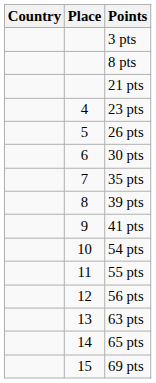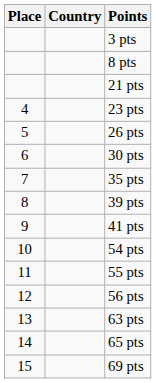 <table class=wikitable>
 <tr>
+<th>Place</th>
 <th>Country</th>
-<th>Place</th>
 <th>Points</th>
 </tr>
 <tr>
+<td align=center></td>
 <td></td>
-<td align=center></td>
 <td>3 pts</td>
 </tr>
 <tr>
+<td align=center></td>
 <td></td>
-<td align=center></td>
 <td>8 pts</td>
 </tr>
 <tr>
+<td align=center></td>
 <td></td>
-<td align=center></td>
 <td>21 pts</td>
 </tr>
 <tr>
+<td align=center>4</td>
 <td></td>
-<td align=center>4</td>
 <td>23 pts</td>
 </tr>
 <tr>
+<td align=center>5</td>
 <td></td>
-<td align=center>5</td>
 <td>26 pts</td>
 </tr>
 <tr>
+<td align=center>6</td>
 <td></td>
-<td align=center>6</td>
 <td>30 pts</td>
 </tr>
 <tr>
+<td align=center>7</td>
 <td></td>
-<td align=center>7</td>
 <td>35 pts</td>
 </tr>
 <tr>
+<td align=center>8</td>
 <td></td>
-<td align=center>8</td>
 <td>39 pts</td>
 </tr>
 <tr>
+<td align=center>9</td>
 <td></td>
-<td align=center>9</td>
 <td>41 pts</td>
 </tr>
 <tr>
+<td align=center>10</td>
 <td></td>
-<td align=center>10</td>
 <td>54 pts</td>
 </tr>
 <tr>
+<td align=center>11</td>
 <td></td>
-<td align=center>11</td>
 <td>55 pts</td>
 </tr>
 <tr>
+<td align=center>12</td>
 <td></td>
-<td align=center>12</td>
 <td>56 pts</td>
 </tr>
 <tr>
+<td align=center>13</td>
 <td></td>
-<td align=center>13</td>
 <td>63 pts</td>
 </tr>
 <tr>
+<td align=center>14</td>
 <td></td>
-<td align=center>14</td>
 <td>65 pts</td>
 </tr>
 <tr>
+<td align=center>15</td>
 <td></td>
-<td align=center>15</td>
 <td>69 pts</td>
 </tr>
 </table>
